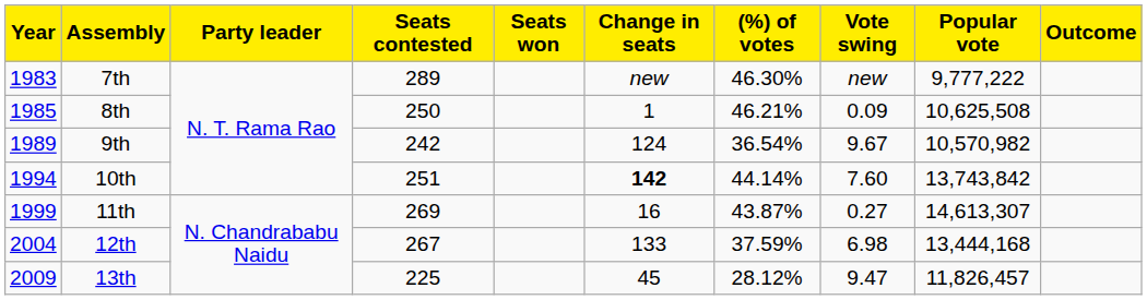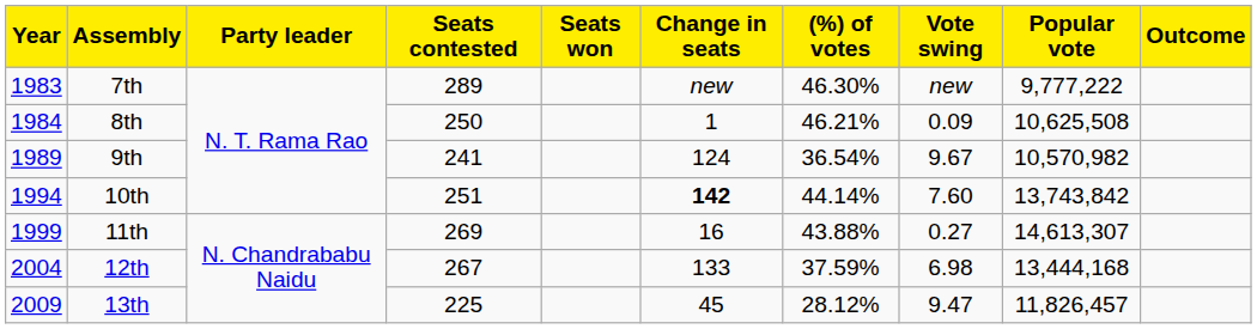 <table class="wikitable sortable" style="text-align:center">
 <tr>
 <th style="background-color:#FFED00;color:black">Year</th>
 <th style="background-color:#FFED00;color:black">Assembly</th>
 <th style="background-color:#FFED00;color:black">Party leader</th>
 <th style="background-color:#FFED00;color:black">Seats contested</th>
 <th style="background-color:#FFED00;color:black">Seats won</th>
 <th style="background-color:#FFED00;color:black">Change in seats</th>
 <th style="background-color:#FFED00;color:black">(%) of votes</th>
 <th style="background-color:#FFED00;color:black">Vote swing</th>
 <th style="background-color:#FFED00;color:black">Popular vote</th>
 <th style="background-color:#FFED00;color:black">Outcome</th>
 </tr>
 <tr>
 <td><a href='#'>1983</a></td>
 <td>7th</td>
 <td rowspan=4><a href='#'>N. T. Rama Rao</a></td>
 <td>289</td>
 <td></td>
 <td> <em>new</em></td>
 <td>46.30%</td>
 <td> <em>new</em></td>
 <td>9,777,222</td>
 <td></td>
 </tr>
 <tr>
-<td><a href='#'>1985</a></td>
+<td><a href='#'>1984</a></td>
 <td>8th</td>
 <td>250</td>
 <td></td>
 <td> 1</td>
 <td>46.21%</td>
 <td> 0.09</td>
 <td>10,625,508</td>
 <td></td>
 </tr>
 <tr>
 <td><a href='#'>1989</a></td>
 <td>9th</td>
-<td>242</td>
+<td>241</td>
 <td></td>
 <td> 124</td>
 <td>36.54%</td>
 <td> 9.67</td>
 <td>10,570,982</td>
 <td></td>
 </tr>
 <tr>
 <td><a href='#'>1994</a></td>
 <td>10th</td>
 <td>251</td>
 <td></td>
 <td><strong> 142</strong></td>
 <td>44.14%</td>
 <td> 7.60</td>
 <td>13,743,842</td>
 <td></td>
 </tr>
 <tr>
 <td><a href='#'>1999</a></td>
 <td>11th</td>
 <td rowspan=3><a href='#'>N. Chandrababu Naidu</a></td>
 <td>269</td>
 <td></td>
 <td> 16</td>
-<td>43.87%</td>
+<td>43.88%</td>
 <td> 0.27</td>
 <td>14,613,307</td>
 <td></td>
 </tr>
 <tr>
 <td><a href='#'>2004</a></td>
 <td><a href='#'>12th</a></td>
 <td>267</td>
 <td></td>
 <td> 133</td>
 <td>37.59%</td>
 <td> 6.98</td>
 <td>13,444,168</td>
 <td></td>
 </tr>
 <tr>
 <td><a href='#'>2009</a></td>
 <td><a href='#'>13th</a></td>
 <td>225</td>
 <td></td>
 <td> 45</td>
 <td>28.12%</td>
 <td> 9.47</td>
 <td>11,826,457</td>
 <td></td>
 </tr>
 </table>
